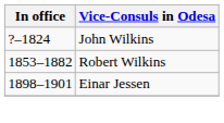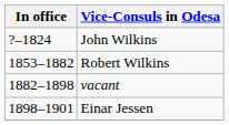 <table class="wikitable">
 <tr>
 <th>In office</th>
 <th><a href='#'>Vice-Consuls</a> in <a href='#'>Odesa</a></th>
 </tr>
 <tr>
 <td>?–1824</td>
 <td>John Wilkins</td>
 </tr>
 <tr>
 <td>1853–1882</td>
 <td>Robert Wilkins</td>
 </tr>
 <tr>
+<td>1882–1898</td>
+<td><em>vacant</em></td>
+</tr>
+<tr>
 <td>1898–1901</td>
 <td>Einar Jessen</td>
 </tr>
 <tr>
 </tr>
 </table>
